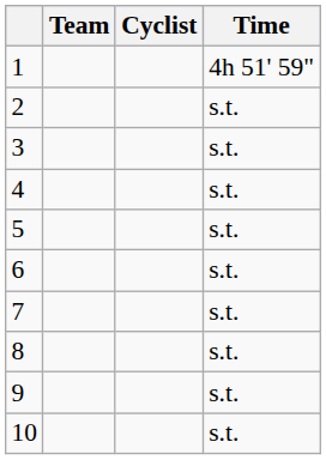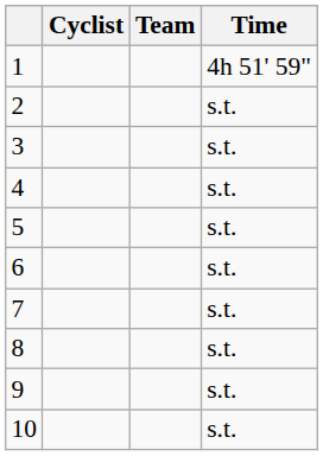 <table class="wikitable">
 <tr style="background:#ccccff;">
 <th></th>
+<th>Cyclist</th>
 <th>Team</th>
-<th>Cyclist</th>
 <th>Time</th>
 </tr>
 <tr>
 <td>1</td>
 <td></td>
 <td></td>
 <td>4h 51' 59"</td>
 </tr>
 <tr>
 <td>2</td>
 <td></td>
 <td></td>
 <td>s.t.</td>
 </tr>
 <tr>
 <td>3</td>
 <td></td>
 <td></td>
 <td>s.t.</td>
 </tr>
 <tr>
 <td>4</td>
 <td></td>
 <td></td>
 <td>s.t.</td>
 </tr>
 <tr>
 <td>5</td>
 <td></td>
 <td></td>
 <td>s.t.</td>
 </tr>
 <tr>
 <td>6</td>
 <td></td>
 <td></td>
 <td>s.t.</td>
 </tr>
 <tr>
 <td>7</td>
 <td></td>
 <td></td>
 <td>s.t.</td>
 </tr>
 <tr>
 <td>8</td>
 <td></td>
 <td></td>
 <td>s.t.</td>
 </tr>
 <tr>
 <td>9</td>
 <td></td>
 <td></td>
 <td>s.t.</td>
 </tr>
 <tr>
 <td>10</td>
 <td></td>
 <td></td>
 <td>s.t.</td>
 </tr>
 </table>
